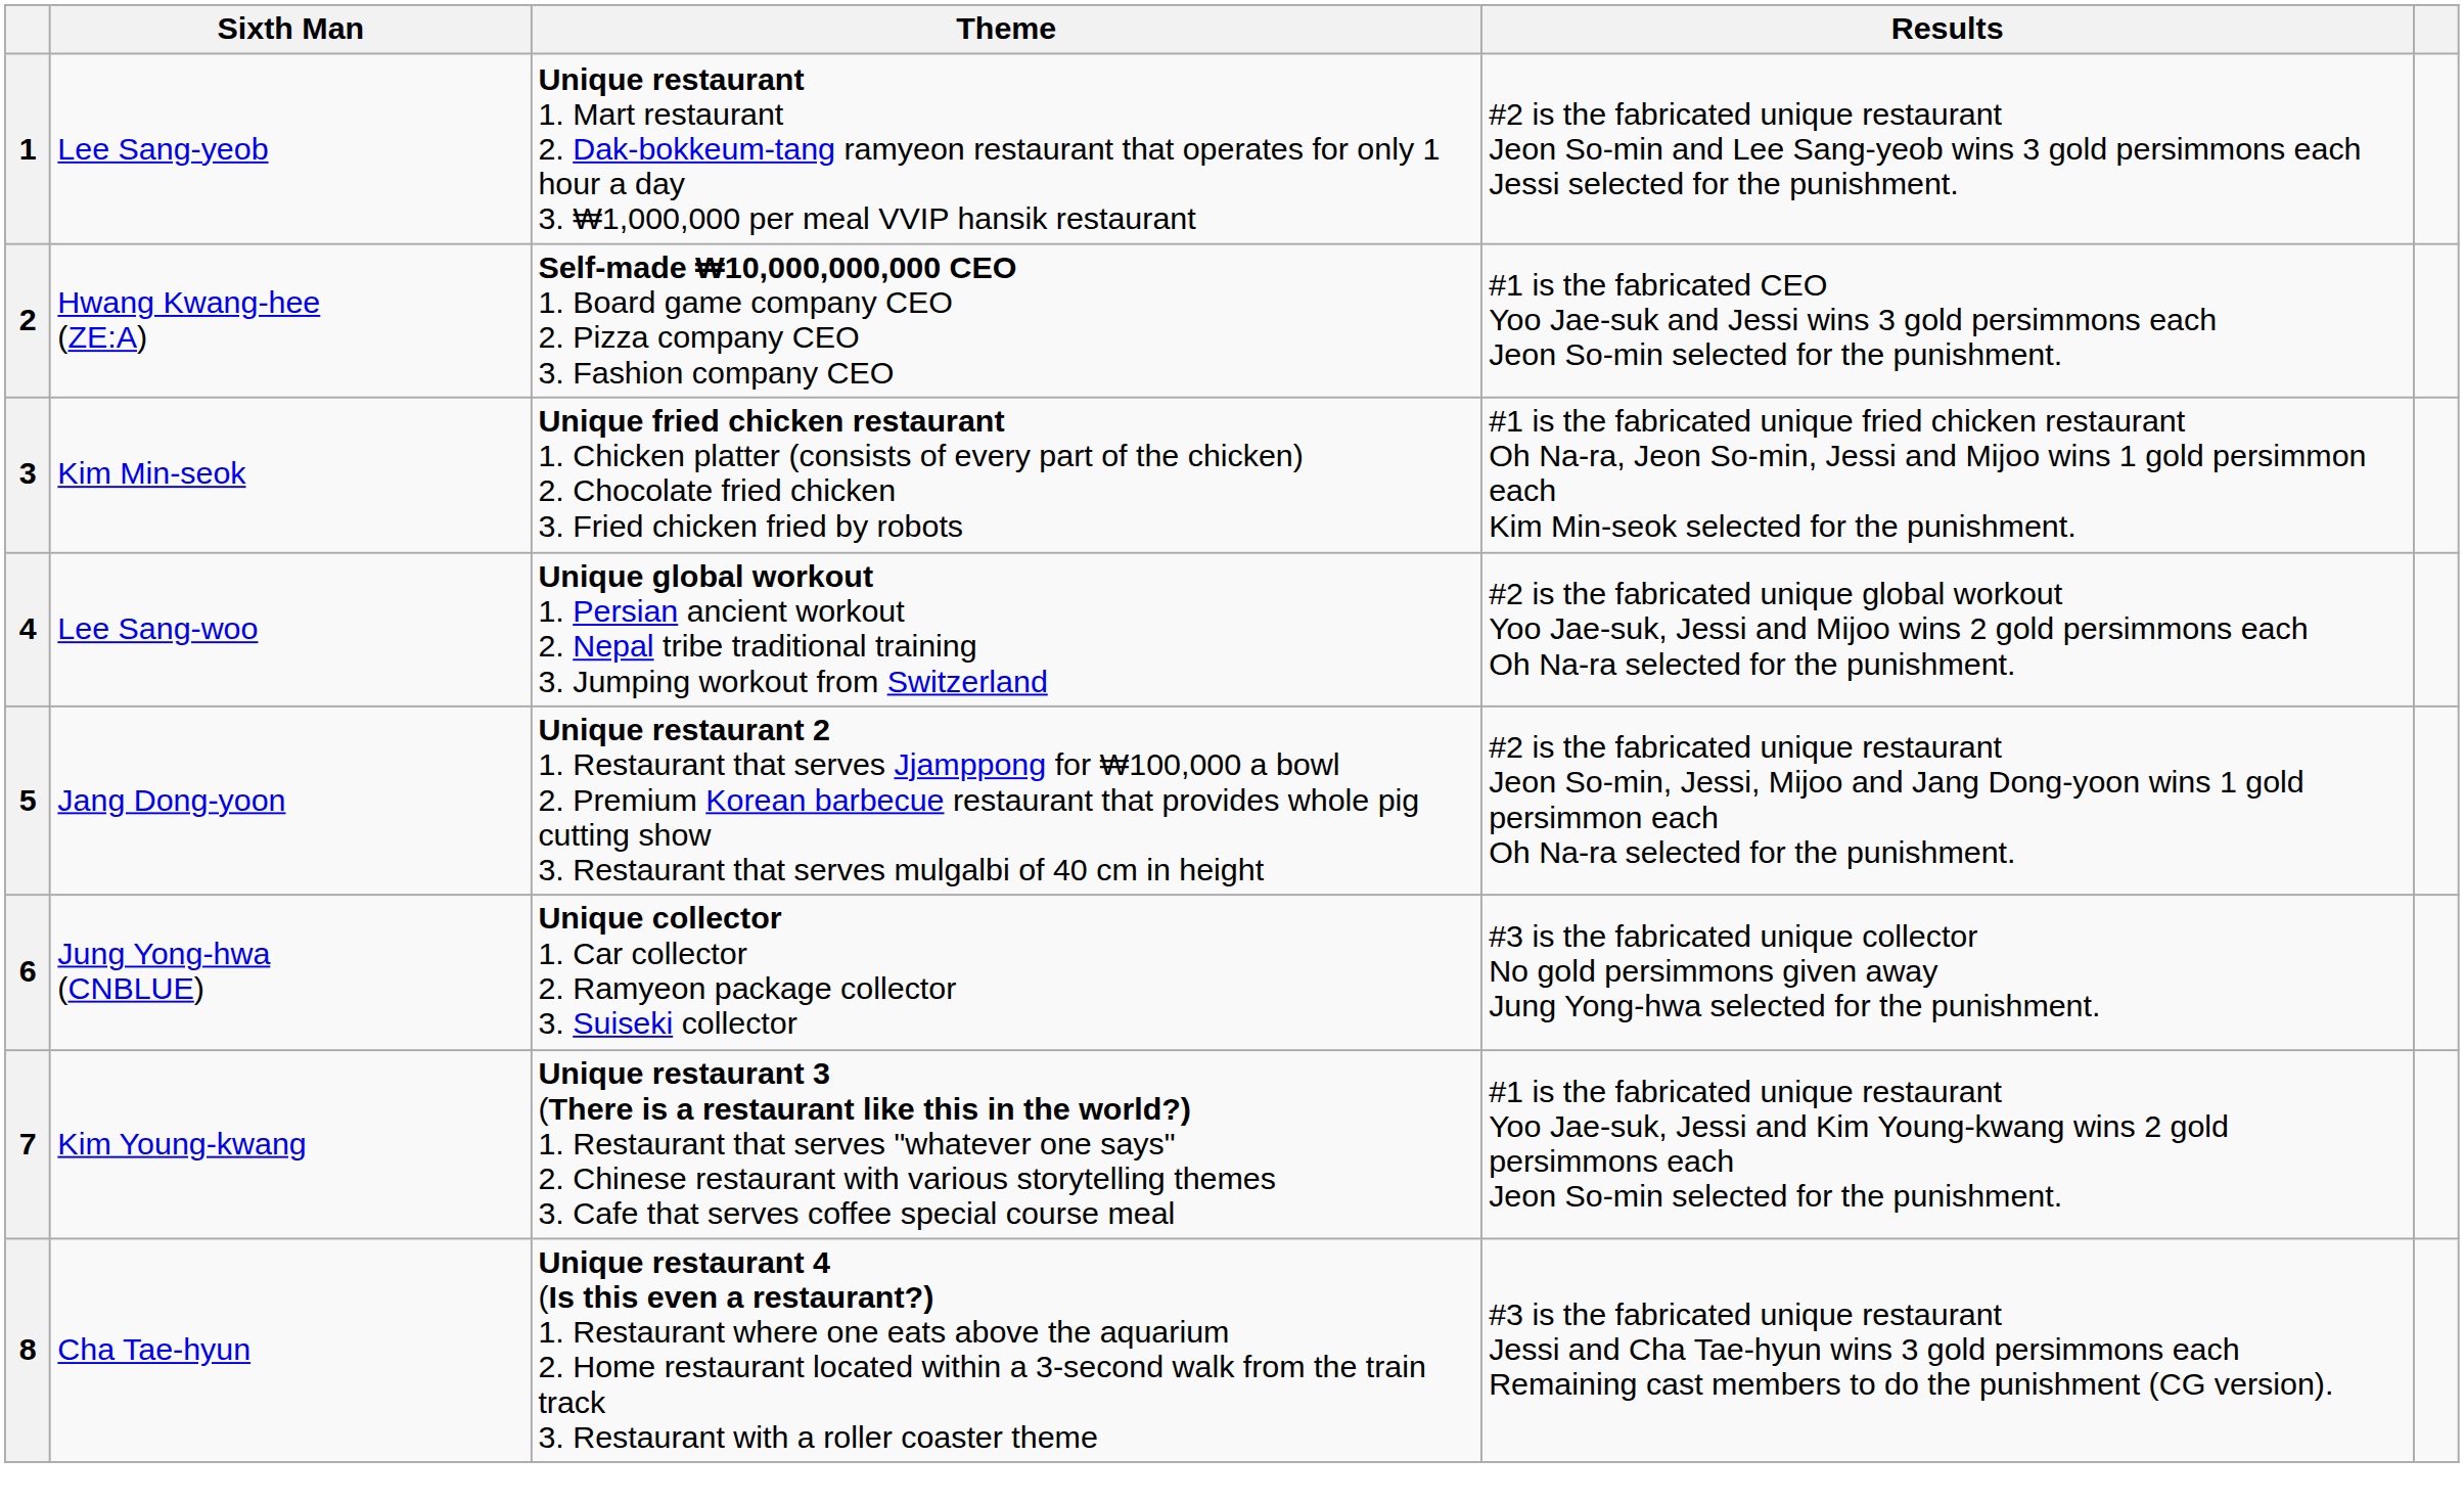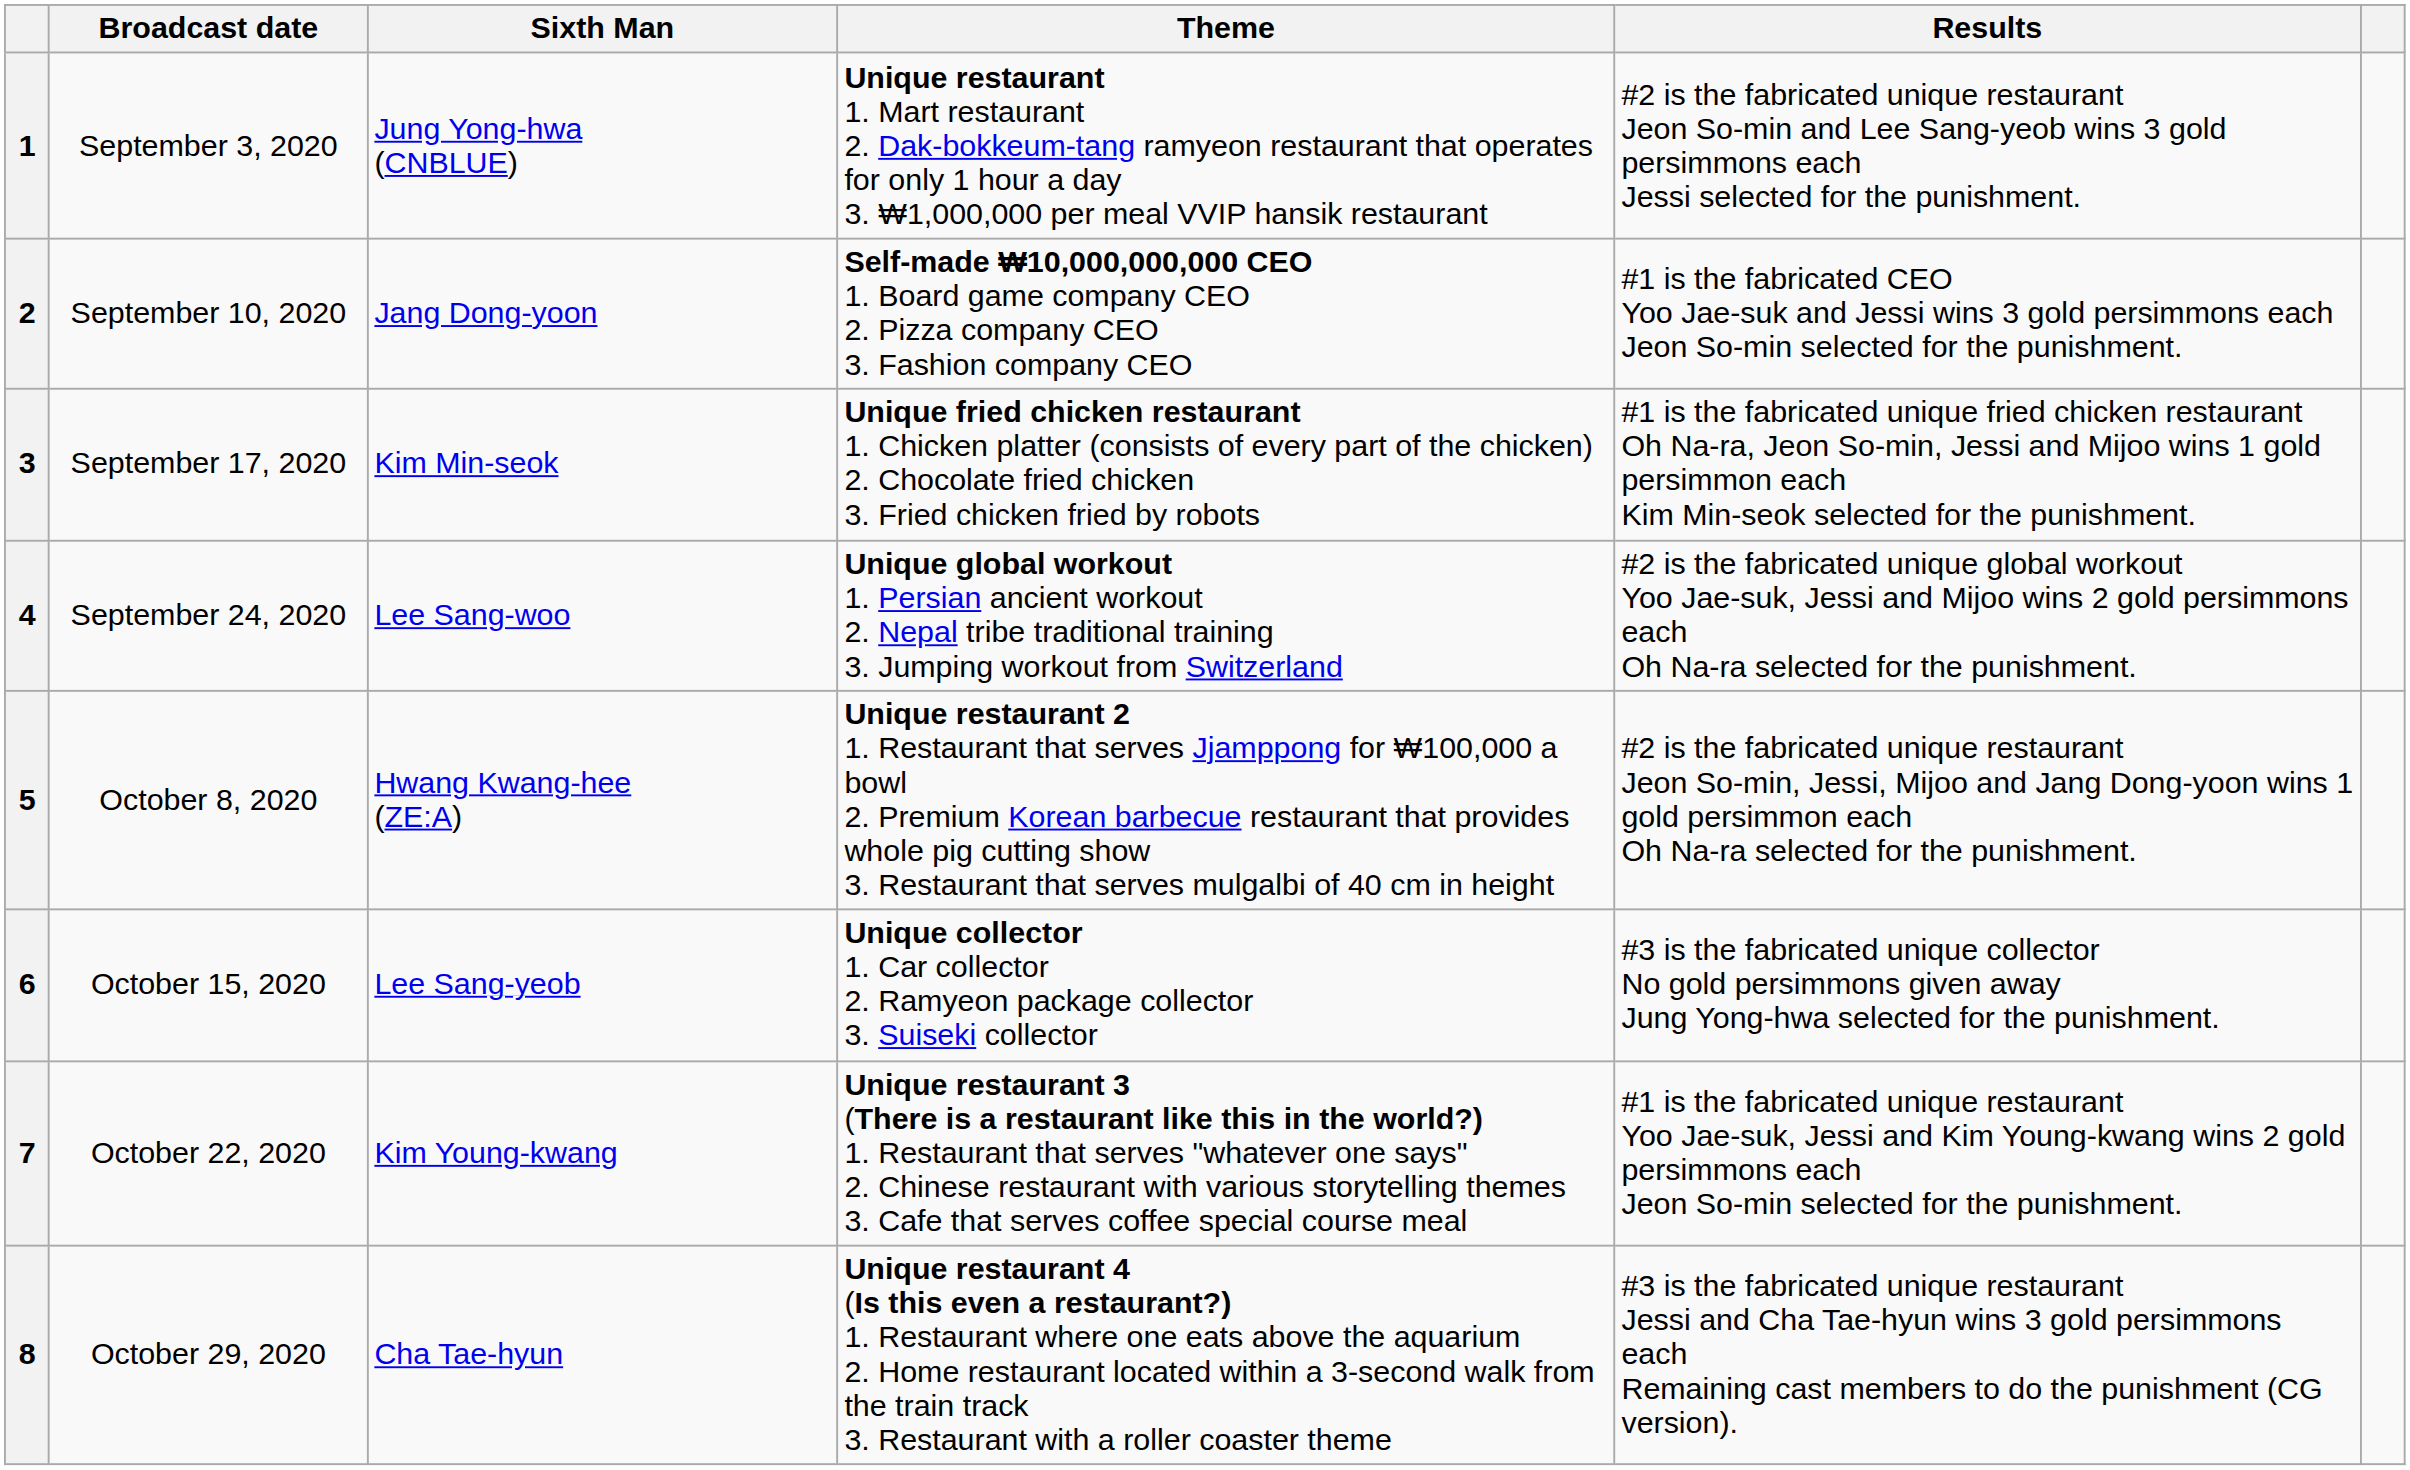 <table class="wikitable plainrowheaders" style="width:100%">
 <tr>
 <th scope="col" style="width:1em"></th>
+<th scope="col" style="width:10em">Broadcast date</th>
 <th scope="col" style="width:15em">Sixth Man</th>
 <th scope="col">Theme</th>
 <th scope="col">Results</th>
 <th scope="col" style="width:1em"></th>
 </tr>
 <tr>
 <th scope="col">1</th>
-<td><a href='#'>Lee Sang-yeob</a></td>
+<td style="text-align:center">September 3, 2020</td>
+<td><a href='#'>Jung Yong-hwa</a><br>(<a href='#'>CNBLUE</a>)</td>
 <td><strong>Unique restaurant</strong><br>1. Mart restaurant<br>2. <a href='#'>Dak-bokkeum-tang</a> ramyeon restaurant that operates for only 1 hour a day<br>3. ₩1,000,000 per meal VVIP hansik restaurant</td>
 <td>#2 is the fabricated unique restaurant<br>Jeon So-min and Lee Sang-yeob wins 3 gold persimmons each<br>Jessi selected for the punishment.</td>
 <td style="text-align:center"></td>
 </tr>
 <tr>
 <th scope="col">2</th>
-<td><a href='#'>Hwang Kwang-hee</a><br>(<a href='#'>ZE:A</a>)</td>
+<td style="text-align:center">September 10, 2020</td>
+<td><a href='#'>Jang Dong-yoon</a></td>
 <td><strong>Self-made ₩10,000,000,000 CEO</strong><br>1. Board game company CEO<br>2. Pizza company CEO<br>3. Fashion company CEO</td>
 <td>#1 is the fabricated CEO<br>Yoo Jae-suk and Jessi wins 3 gold persimmons each<br>Jeon So-min selected for the punishment.</td>
 <td style="text-align:center"></td>
 </tr>
 <tr>
 <th scope="col">3</th>
+<td style="text-align:center">September 17, 2020</td>
 <td><a href='#'>Kim Min-seok</a></td>
 <td><strong>Unique fried chicken restaurant</strong><br>1. Chicken platter (consists of every part of the chicken)<br>2. Chocolate fried chicken<br>3. Fried chicken fried by robots</td>
 <td>#1 is the fabricated unique fried chicken restaurant<br>Oh Na-ra, Jeon So-min, Jessi and Mijoo wins 1 gold persimmon each<br>Kim Min-seok selected for the punishment.</td>
 <td style="text-align:center"></td>
 </tr>
 <tr>
 <th scope="col">4</th>
+<td style="text-align:center">September 24, 2020</td>
 <td><a href='#'>Lee Sang-woo</a></td>
 <td><strong>Unique global workout</strong><br>1. <a href='#'>Persian</a> ancient workout<br>2. <a href='#'>Nepal</a> tribe traditional training<br>3. Jumping workout from <a href='#'>Switzerland</a></td>
 <td>#2 is the fabricated unique global workout<br>Yoo Jae-suk, Jessi and Mijoo wins 2 gold persimmons each<br>Oh Na-ra selected for the punishment.</td>
 <td style="text-align:center"></td>
 </tr>
 <tr>
 <th scope="col">5</th>
-<td><a href='#'>Jang Dong-yoon</a></td>
+<td style="text-align:center">October 8, 2020</td>
+<td><a href='#'>Hwang Kwang-hee</a><br>(<a href='#'>ZE:A</a>)</td>
 <td><strong>Unique restaurant 2</strong><br>1. Restaurant that serves <a href='#'>Jjamppong</a> for ₩100,000 a bowl<br>2. Premium <a href='#'>Korean barbecue</a> restaurant that provides whole pig cutting show<br>3. Restaurant that serves mulgalbi of 40 cm in height</td>
 <td>#2 is the fabricated unique restaurant<br>Jeon So-min, Jessi, Mijoo and Jang Dong-yoon wins 1 gold persimmon each<br>Oh Na-ra selected for the punishment.</td>
 <td style="text-align:center"></td>
 </tr>
 <tr>
 <th scope="col">6</th>
-<td><a href='#'>Jung Yong-hwa</a><br>(<a href='#'>CNBLUE</a>)</td>
+<td style="text-align:center">October 15, 2020</td>
+<td><a href='#'>Lee Sang-yeob</a></td>
 <td><strong>Unique collector</strong><br>1. Car collector<br>2. Ramyeon package collector<br>3. <a href='#'>Suiseki</a> collector</td>
 <td>#3 is the fabricated unique collector<br>No gold persimmons given away<br>Jung Yong-hwa selected for the punishment.</td>
 <td></td>
 </tr>
 <tr>
 <th scope="col">7</th>
+<td style="text-align:center">October 22, 2020</td>
 <td><a href='#'>Kim Young-kwang</a></td>
 <td><strong>Unique restaurant 3</strong><br>(<strong>There is a restaurant like this in the world?)</strong><br>1. Restaurant that serves "whatever one says"<br>2. Chinese restaurant with various storytelling themes<br>3. Cafe that serves coffee special course meal</td>
 <td>#1 is the fabricated unique restaurant<br>Yoo Jae-suk, Jessi and Kim Young-kwang wins 2 gold persimmons each<br>Jeon So-min selected for the punishment.</td>
 <td style="text-align:center"></td>
 </tr>
 <tr>
 <th scope="col">8</th>
+<td style="text-align:center">October 29, 2020</td>
 <td><a href='#'>Cha Tae-hyun</a></td>
 <td><strong>Unique restaurant 4</strong><br>(<strong>Is this even a restaurant?)</strong><br>1. Restaurant where one eats above the aquarium<br>2. Home restaurant located within a 3-second walk from the train track<br>3. Restaurant with a roller coaster theme</td>
 <td>#3 is the fabricated unique restaurant<br>Jessi and Cha Tae-hyun wins 3 gold persimmons each<br>Remaining cast members to do the punishment (CG version).</td>
 <td style="text-align:center"></td>
 </tr>
 </table>
